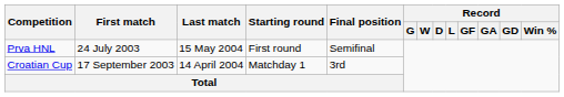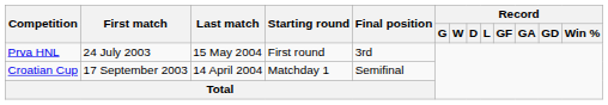 <table class="wikitable" style="text-align: center">
 <tr>
 <th rowspan="2">Competition</th>
 <th rowspan="2">First match</th>
 <th rowspan="2">Last match</th>
 <th rowspan="2">Starting round</th>
 <th rowspan="2">Final position</th>
 <th colspan="8">Record</th>
 </tr>
 <tr>
 <th>G</th>
 <th>W</th>
 <th>D</th>
 <th>L</th>
 <th>GF</th>
 <th>GA</th>
 <th>GD</th>
 <th>Win %</th>
 </tr>
 <tr>
 <td align=left><a href='#'>Prva HNL</a></td>
 <td align=left>24 July 2003</td>
 <td align=left>15 May 2004</td>
 <td align=left>First round</td>
-<td align=left>Semifinal<br></td>
+<td align=left>3rd<br></td>
 </tr>
 <tr>
 <td align=left><a href='#'>Croatian Cup</a></td>
 <td align=left>17 September 2003</td>
 <td align=left>14 April 2004</td>
 <td align=left>Matchday 1</td>
-<td align=left>3rd<br></td>
+<td align=left>Semifinal<br></td>
 </tr>
 <tr>
 <th colspan="5">Total<br></th>
 </tr>
 </table>
